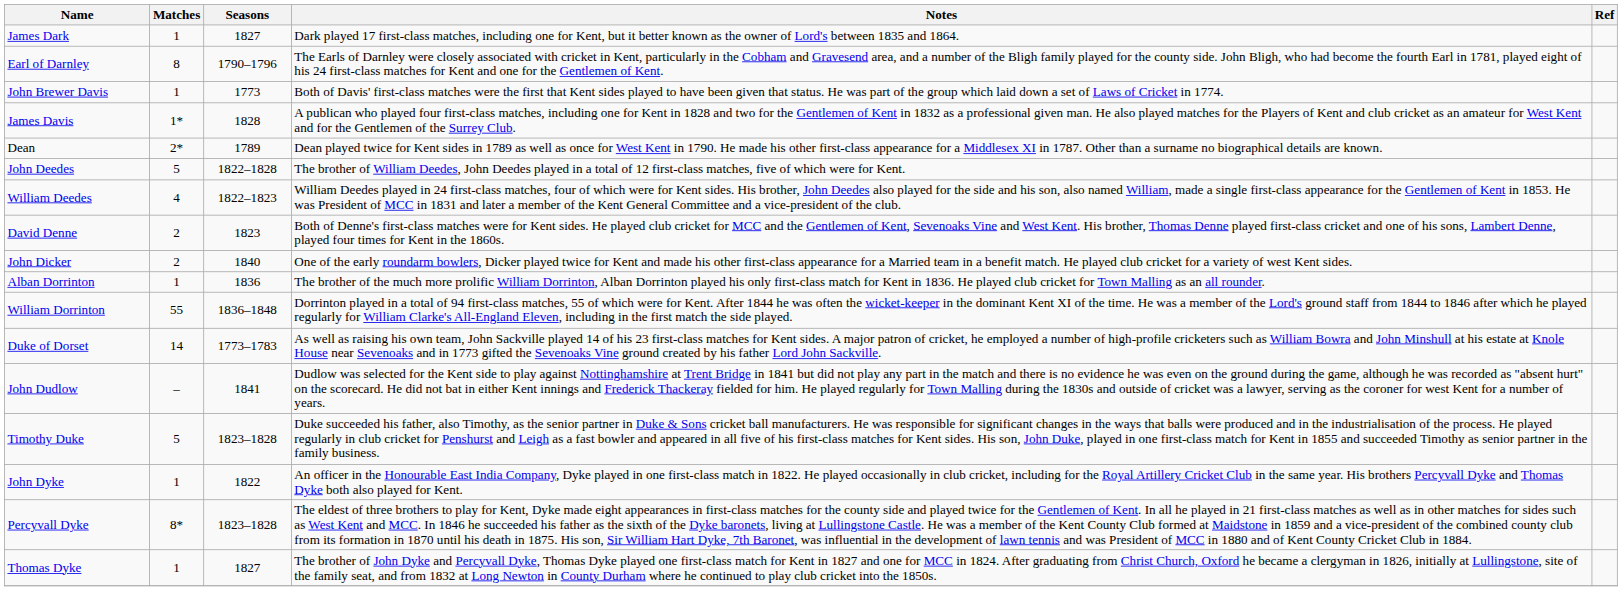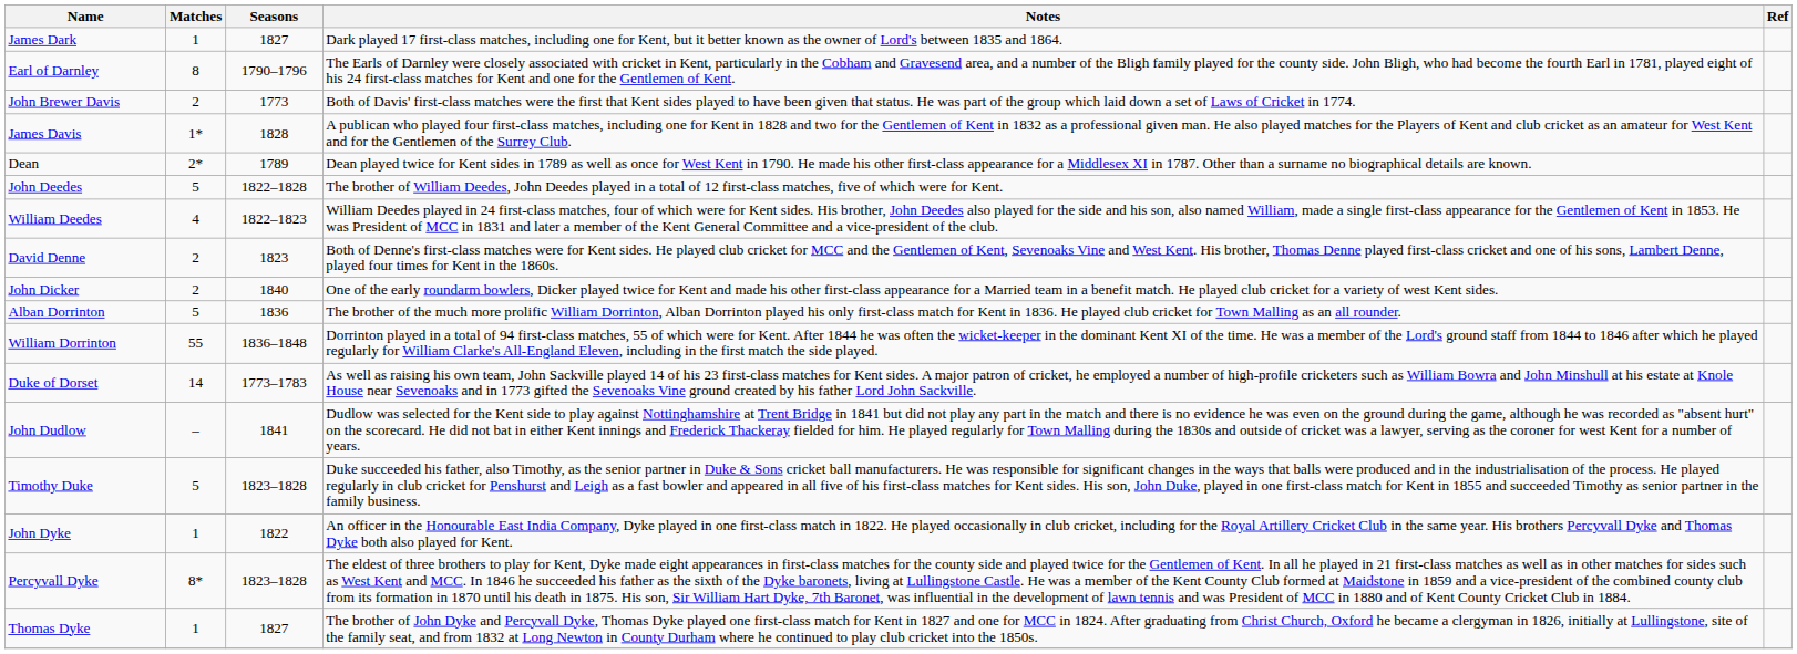 <table class="wikitable">
 <tr>
 <th style="width:170px">Name</th>
 <th>Matches</th>
 <th style="width: 100px">Seasons</th>
 <th>Notes</th>
 <th>Ref</th>
 </tr>
 <tr>
 <td><a href='#'>James Dark</a></td>
 <td align=center>1</td>
 <td align=center>1827</td>
 <td>Dark played 17 first-class matches, including one for Kent, but it better known as the owner of <a href='#'>Lord's</a> between 1835 and 1864.</td>
 <td></td>
 </tr>
 <tr>
 <td><a href='#'>Earl of Darnley</a></td>
 <td align=center>8</td>
 <td align=center>1790–1796</td>
 <td>The Earls of Darnley were closely associated with cricket in Kent, particularly in the <a href='#'>Cobham</a> and <a href='#'>Gravesend</a> area, and a number of the Bligh family played for the county side. John Bligh, who had become the fourth Earl in 1781, played eight of his 24 first-class matches for Kent and one for the <a href='#'>Gentlemen of Kent</a>.</td>
 <td></td>
 </tr>
 <tr>
 <td><a href='#'>John Brewer Davis</a></td>
-<td align=center>1</td>
+<td align=center>2</td>
 <td align=center>1773</td>
 <td>Both of Davis' first-class matches were the first that Kent sides played to have been given that status. He was part of the group which laid down a set of <a href='#'>Laws of Cricket</a> in 1774.</td>
 <td></td>
 </tr>
 <tr>
 <td><a href='#'>James Davis</a></td>
 <td align=center>1*</td>
 <td align=center>1828</td>
 <td>A publican who played four first-class matches, including one for Kent in 1828 and two for the <a href='#'>Gentlemen of Kent</a> in 1832 as a professional given man. He also played matches for the Players of Kent and club cricket as an amateur for <a href='#'>West Kent</a> and for the Gentlemen of the <a href='#'>Surrey Club</a>.</td>
 <td></td>
 </tr>
 <tr>
 <td>Dean</td>
 <td align=center>2*</td>
 <td align=center>1789</td>
 <td>Dean played twice for Kent sides in 1789 as well as once for <a href='#'>West Kent</a> in 1790. He made his other first-class appearance for a <a href='#'>Middlesex XI</a> in 1787. Other than a surname no biographical details are known.</td>
 <td></td>
 </tr>
 <tr>
 <td><a href='#'>John Deedes</a></td>
 <td align=center>5</td>
 <td align=center>1822–1828</td>
 <td>The brother of <a href='#'>William Deedes</a>, John Deedes played in a total of 12 first-class matches, five of which were for Kent.</td>
 <td></td>
 </tr>
 <tr>
 <td><a href='#'>William Deedes</a></td>
 <td align=center>4</td>
 <td align=center>1822–1823</td>
 <td>William Deedes played in 24 first-class matches, four of which were for Kent sides. His brother, <a href='#'>John Deedes</a> also played for the side and his son, also named <a href='#'>William</a>, made a single first-class appearance for the <a href='#'>Gentlemen of Kent</a> in 1853. He was President of <a href='#'>MCC</a> in 1831 and later a member of the Kent General Committee and a vice-president of the club.</td>
 <td></td>
 </tr>
 <tr>
 <td><a href='#'>David Denne</a></td>
 <td align=center>2</td>
 <td align=center>1823</td>
 <td>Both of Denne's first-class matches were for Kent sides. He played club cricket for <a href='#'>MCC</a> and the <a href='#'>Gentlemen of Kent</a>, <a href='#'>Sevenoaks Vine</a> and <a href='#'>West Kent</a>. His brother, <a href='#'>Thomas Denne</a> played first-class cricket and one of his sons, <a href='#'>Lambert Denne</a>, played four times for Kent in the 1860s.</td>
 <td></td>
 </tr>
 <tr>
 <td><a href='#'>John Dicker</a></td>
 <td align=center>2</td>
 <td align=center>1840</td>
 <td>One of the early <a href='#'>roundarm bowlers</a>, Dicker played twice for Kent and made his other first-class appearance for a Married team in a benefit match. He played club cricket for a variety of west Kent sides.</td>
 <td></td>
 </tr>
 <tr>
 <td><a href='#'>Alban Dorrinton</a></td>
-<td align=center>1</td>
+<td align=center>5</td>
 <td align=center>1836</td>
 <td>The brother of the much more prolific <a href='#'>William Dorrinton</a>, Alban Dorrinton played his only first-class match for Kent in 1836. He played club cricket for <a href='#'>Town Malling</a> as an <a href='#'>all rounder</a>.</td>
 <td></td>
 </tr>
 <tr>
 <td><a href='#'>William Dorrinton</a></td>
 <td align=center>55</td>
 <td align=center>1836–1848</td>
 <td>Dorrinton played in a total of 94 first-class matches, 55 of which were for Kent. After 1844 he was often the <a href='#'>wicket-keeper</a> in the dominant Kent XI of the time. He was a member of the <a href='#'>Lord's</a> ground staff from 1844 to 1846 after which he played regularly for <a href='#'>William Clarke's All-England Eleven</a>, including in the first match the side played.</td>
 <td></td>
 </tr>
 <tr>
 <td><a href='#'>Duke of Dorset</a></td>
 <td align=center>14</td>
 <td align=center>1773–1783</td>
 <td>As well as raising his own team, John Sackville played 14 of his 23 first-class matches for Kent sides. A major patron of cricket, he employed a number of high-profile cricketers such as <a href='#'>William Bowra</a> and <a href='#'>John Minshull</a> at his estate at <a href='#'>Knole House</a> near <a href='#'>Sevenoaks</a> and in 1773 gifted the <a href='#'>Sevenoaks Vine</a> ground created by his father <a href='#'>Lord John Sackville</a>.</td>
 <td></td>
 </tr>
 <tr>
 <td><a href='#'>John Dudlow</a></td>
 <td align=center>–</td>
 <td align=center>1841</td>
 <td>Dudlow was selected for the Kent side to play against <a href='#'>Nottinghamshire</a> at <a href='#'>Trent Bridge</a> in 1841 but did not play any part in the match and there is no evidence he was even on the ground during the game, although he was recorded as "absent hurt" on the scorecard. He did not bat in either Kent innings and <a href='#'>Frederick Thackeray</a> fielded for him. He played regularly for <a href='#'>Town Malling</a> during the 1830s and outside of cricket was a lawyer, serving as the coroner for west Kent for a number of years.</td>
 <td></td>
 </tr>
 <tr>
 <td><a href='#'>Timothy Duke</a></td>
 <td align=center>5</td>
 <td align=center>1823–1828</td>
 <td>Duke succeeded his father, also Timothy, as the senior partner in <a href='#'>Duke & Sons</a> cricket ball manufacturers. He was responsible for significant changes in the ways that balls were produced and in the industrialisation of the process. He played regularly in club cricket for <a href='#'>Penshurst</a> and <a href='#'>Leigh</a> as a fast bowler and appeared in all five of his first-class matches for Kent sides. His son, <a href='#'>John Duke</a>, played in one first-class match for Kent in 1855 and succeeded Timothy as senior partner in the family business.</td>
 <td></td>
 </tr>
 <tr>
 <td><a href='#'>John Dyke</a></td>
 <td align=center>1</td>
 <td align=center>1822</td>
 <td>An officer in the <a href='#'>Honourable East India Company</a>, Dyke played in one first-class match in 1822. He played occasionally in club cricket, including for the <a href='#'>Royal Artillery Cricket Club</a> in the same year. His brothers <a href='#'>Percyvall Dyke</a> and <a href='#'>Thomas Dyke</a> both also played for Kent.</td>
 <td></td>
 </tr>
 <tr>
 <td><a href='#'>Percyvall Dyke</a></td>
 <td align=center>8*</td>
 <td align=center>1823–1828</td>
 <td>The eldest of three brothers to play for Kent, Dyke made eight appearances in first-class matches for the county side and played twice for the <a href='#'>Gentlemen of Kent</a>. In all he played in 21 first-class matches as well as in other matches for sides such as <a href='#'>West Kent</a> and <a href='#'>MCC</a>. In 1846 he succeeded his father as the sixth of the <a href='#'>Dyke baronets</a>, living at <a href='#'>Lullingstone Castle</a>. He was a member of the Kent County Club formed at <a href='#'>Maidstone</a> in 1859 and a vice-president of the combined county club from its formation in 1870 until his death in 1875. His son, <a href='#'>Sir William Hart Dyke, 7th Baronet</a>, was influential in the development of <a href='#'>lawn tennis</a> and was President of <a href='#'>MCC</a> in 1880 and of Kent County Cricket Club in 1884.</td>
 <td></td>
 </tr>
 <tr>
 <td><a href='#'>Thomas Dyke</a></td>
 <td align=center>1</td>
 <td align=center>1827</td>
 <td>The brother of <a href='#'>John Dyke</a> and <a href='#'>Percyvall Dyke</a>, Thomas Dyke played one first-class match for Kent in 1827 and one for <a href='#'>MCC</a> in 1824. After graduating from <a href='#'>Christ Church, Oxford</a> he became a clergyman in 1826, initially at <a href='#'>Lullingstone</a>, site of the family seat, and from 1832 at <a href='#'>Long Newton</a> in <a href='#'>County Durham</a> where he continued to play club cricket into the 1850s.</td>
 <td></td>
 </tr>
 <tr>
 </tr>
 </table>
